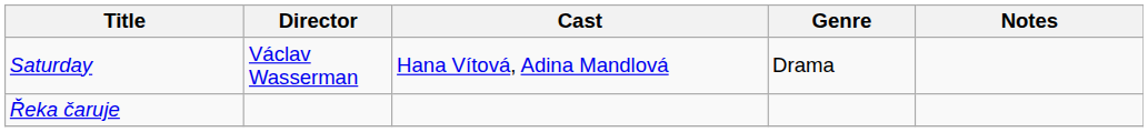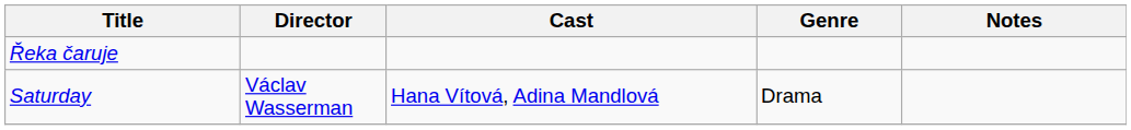 <table class="wikitable" style="width:100%;">
 <tr>
 <th style="width:21%;">Title</th>
 <th style="width:13%;">Director</th>
 <th style="width:33%;">Cast</th>
 <th style="width:13%;">Genre</th>
 <th style="width:20%;">Notes</th>
 </tr>
 <tr>
+<td><em><a href='#'>Řeka čaruje</a></em></td>
+<td></td>
+<td></td>
+<td></td>
+<td></td>
+</tr>
+<tr>
 <td><em><a href='#'>Saturday</a></em></td>
 <td><a href='#'>Václav Wasserman</a></td>
 <td><a href='#'>Hana Vítová</a>, <a href='#'>Adina Mandlová </a></td>
 <td>Drama</td>
 <td></td>
 </tr>
 <tr>
-<td><em><a href='#'>Řeka čaruje</a></em></td>
-<td></td>
-<td></td>
-<td></td>
-<td></td>
-</tr>
-<tr>
 </tr>
 </table>
